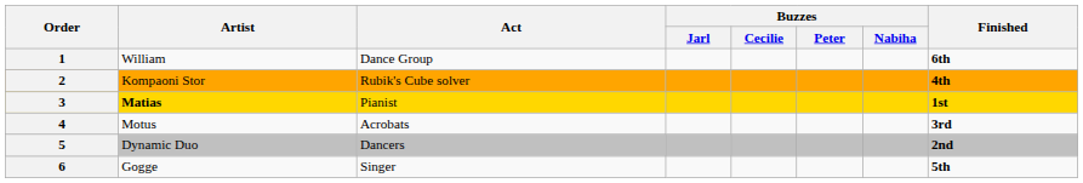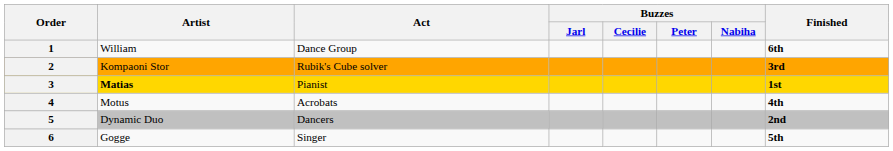 <table class="wikitable sortable" width="100%">
 <tr>
 <th rowspan="2">Order</th>
 <th rowspan="2" class="unsortable">Artist</th>
 <th rowspan="2" class="unsortable">Act</th>
 <th colspan="4" class="unsortable">Buzzes</th>
 <th rowspan="2">Finished</th>
 </tr>
 <tr>
 <th width="70"><a href='#'>Jarl</a></th>
 <th width="70"><a href='#'>Cecilie</a></th>
 <th width="70"><a href='#'>Peter</a></th>
 <th width="70"><a href='#'>Nabiha</a></th>
 </tr>
 <tr>
 <th>1</th>
 <td>William</td>
 <td>Dance Group</td>
 <td></td>
 <td></td>
 <td></td>
 <td></td>
 <td><strong>6th</strong></td>
 </tr>
 <tr style="background:orange;">
 <th>2</th>
 <td>Kompaoni Stor</td>
 <td>Rubik's Cube solver</td>
 <td></td>
 <td></td>
 <td></td>
 <td></td>
-<td><strong>4th</strong></td>
+<td><strong>3rd</strong></td>
 </tr>
 <tr style="background:gold;">
 <th>3</th>
 <td><strong>Matias</strong></td>
 <td>Pianist</td>
 <td></td>
 <td></td>
 <td></td>
 <td></td>
 <td><strong>1st</strong></td>
 </tr>
 <tr>
 <th>4</th>
 <td>Motus</td>
 <td>Acrobats</td>
 <td></td>
 <td></td>
 <td></td>
 <td></td>
-<td><strong>3rd</strong></td>
+<td><strong>4th</strong></td>
 </tr>
 <tr style="background:silver;">
 <th>5</th>
 <td>Dynamic Duo</td>
 <td>Dancers</td>
 <td></td>
 <td></td>
 <td></td>
 <td></td>
 <td><strong>2nd</strong></td>
 </tr>
 <tr>
 <th>6</th>
 <td>Gogge</td>
 <td>Singer</td>
 <td></td>
 <td></td>
 <td></td>
 <td></td>
 <td><strong>5th</strong></td>
 </tr>
 </table>
